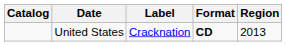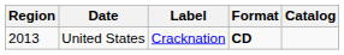 <table class="wikitable">
 <tr>
-<th>Catalog</th>
+<th>Region</th>
 <th>Date</th>
 <th>Label</th>
 <th>Format</th>
-<th>Region</th>
+<th>Catalog</th>
 </tr>
 <tr>
-<td></td>
+<td>2013</td>
 <td>United States</td>
 <td><a href='#'>Cracknation</a></td>
 <td><strong>CD</strong></td>
-<td>2013</td>
+<td></td>
 </tr>
 </table>
